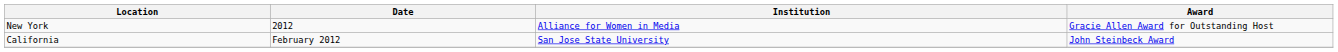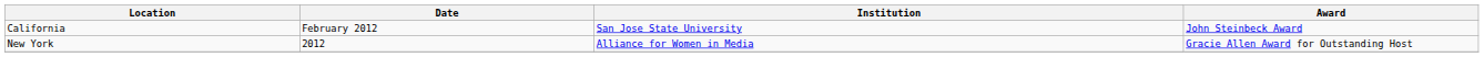 <table class="wikitable" style="width:100%;">
 <tr>
 <th style="width:20%;">Location</th>
 <th style="width:20%;">Date</th>
 <th style="width:40%;">Institution</th>
 <th style="width:20%;">Award</th>
 </tr>
 <tr>
+<td>California</td>
+<td>February 2012</td>
+<td><a href='#'>San Jose State University</a></td>
+<td><a href='#'>John Steinbeck Award</a></td>
+</tr>
+<tr>
 <td>New York</td>
 <td>2012</td>
 <td><a href='#'>Alliance for Women in Media</a></td>
 <td><a href='#'>Gracie Allen Award</a> for Outstanding Host</td>
 </tr>
 <tr>
-<td>California</td>
-<td>February 2012</td>
-<td><a href='#'>San Jose State University</a></td>
-<td><a href='#'>John Steinbeck Award</a></td>
-</tr>
-<tr>
 </tr>
 </table>
